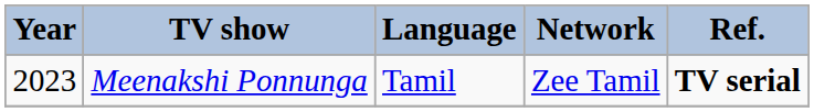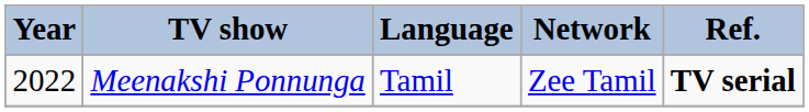 <table class="wikitable sortable">
 <tr>
 <th style="background:#B0C4DE;">Year</th>
 <th style="background:#B0C4DE;">TV show</th>
 <th style="background:#B0C4DE;">Language</th>
 <th style="background:#B0C4DE;">Network</th>
 <th style="background:#B0C4DE;">Ref.</th>
 </tr>
 <tr>
-<td>2023</td>
+<td>2022</td>
 <td><em><a href='#'>Meenakshi Ponnunga</a></em></td>
 <td><a href='#'>Tamil</a></td>
 <td><a href='#'>Zee Tamil</a></td>
 <td><strong>TV serial</strong></td>
 </tr>
 <tr>
 </tr>
 </table>
